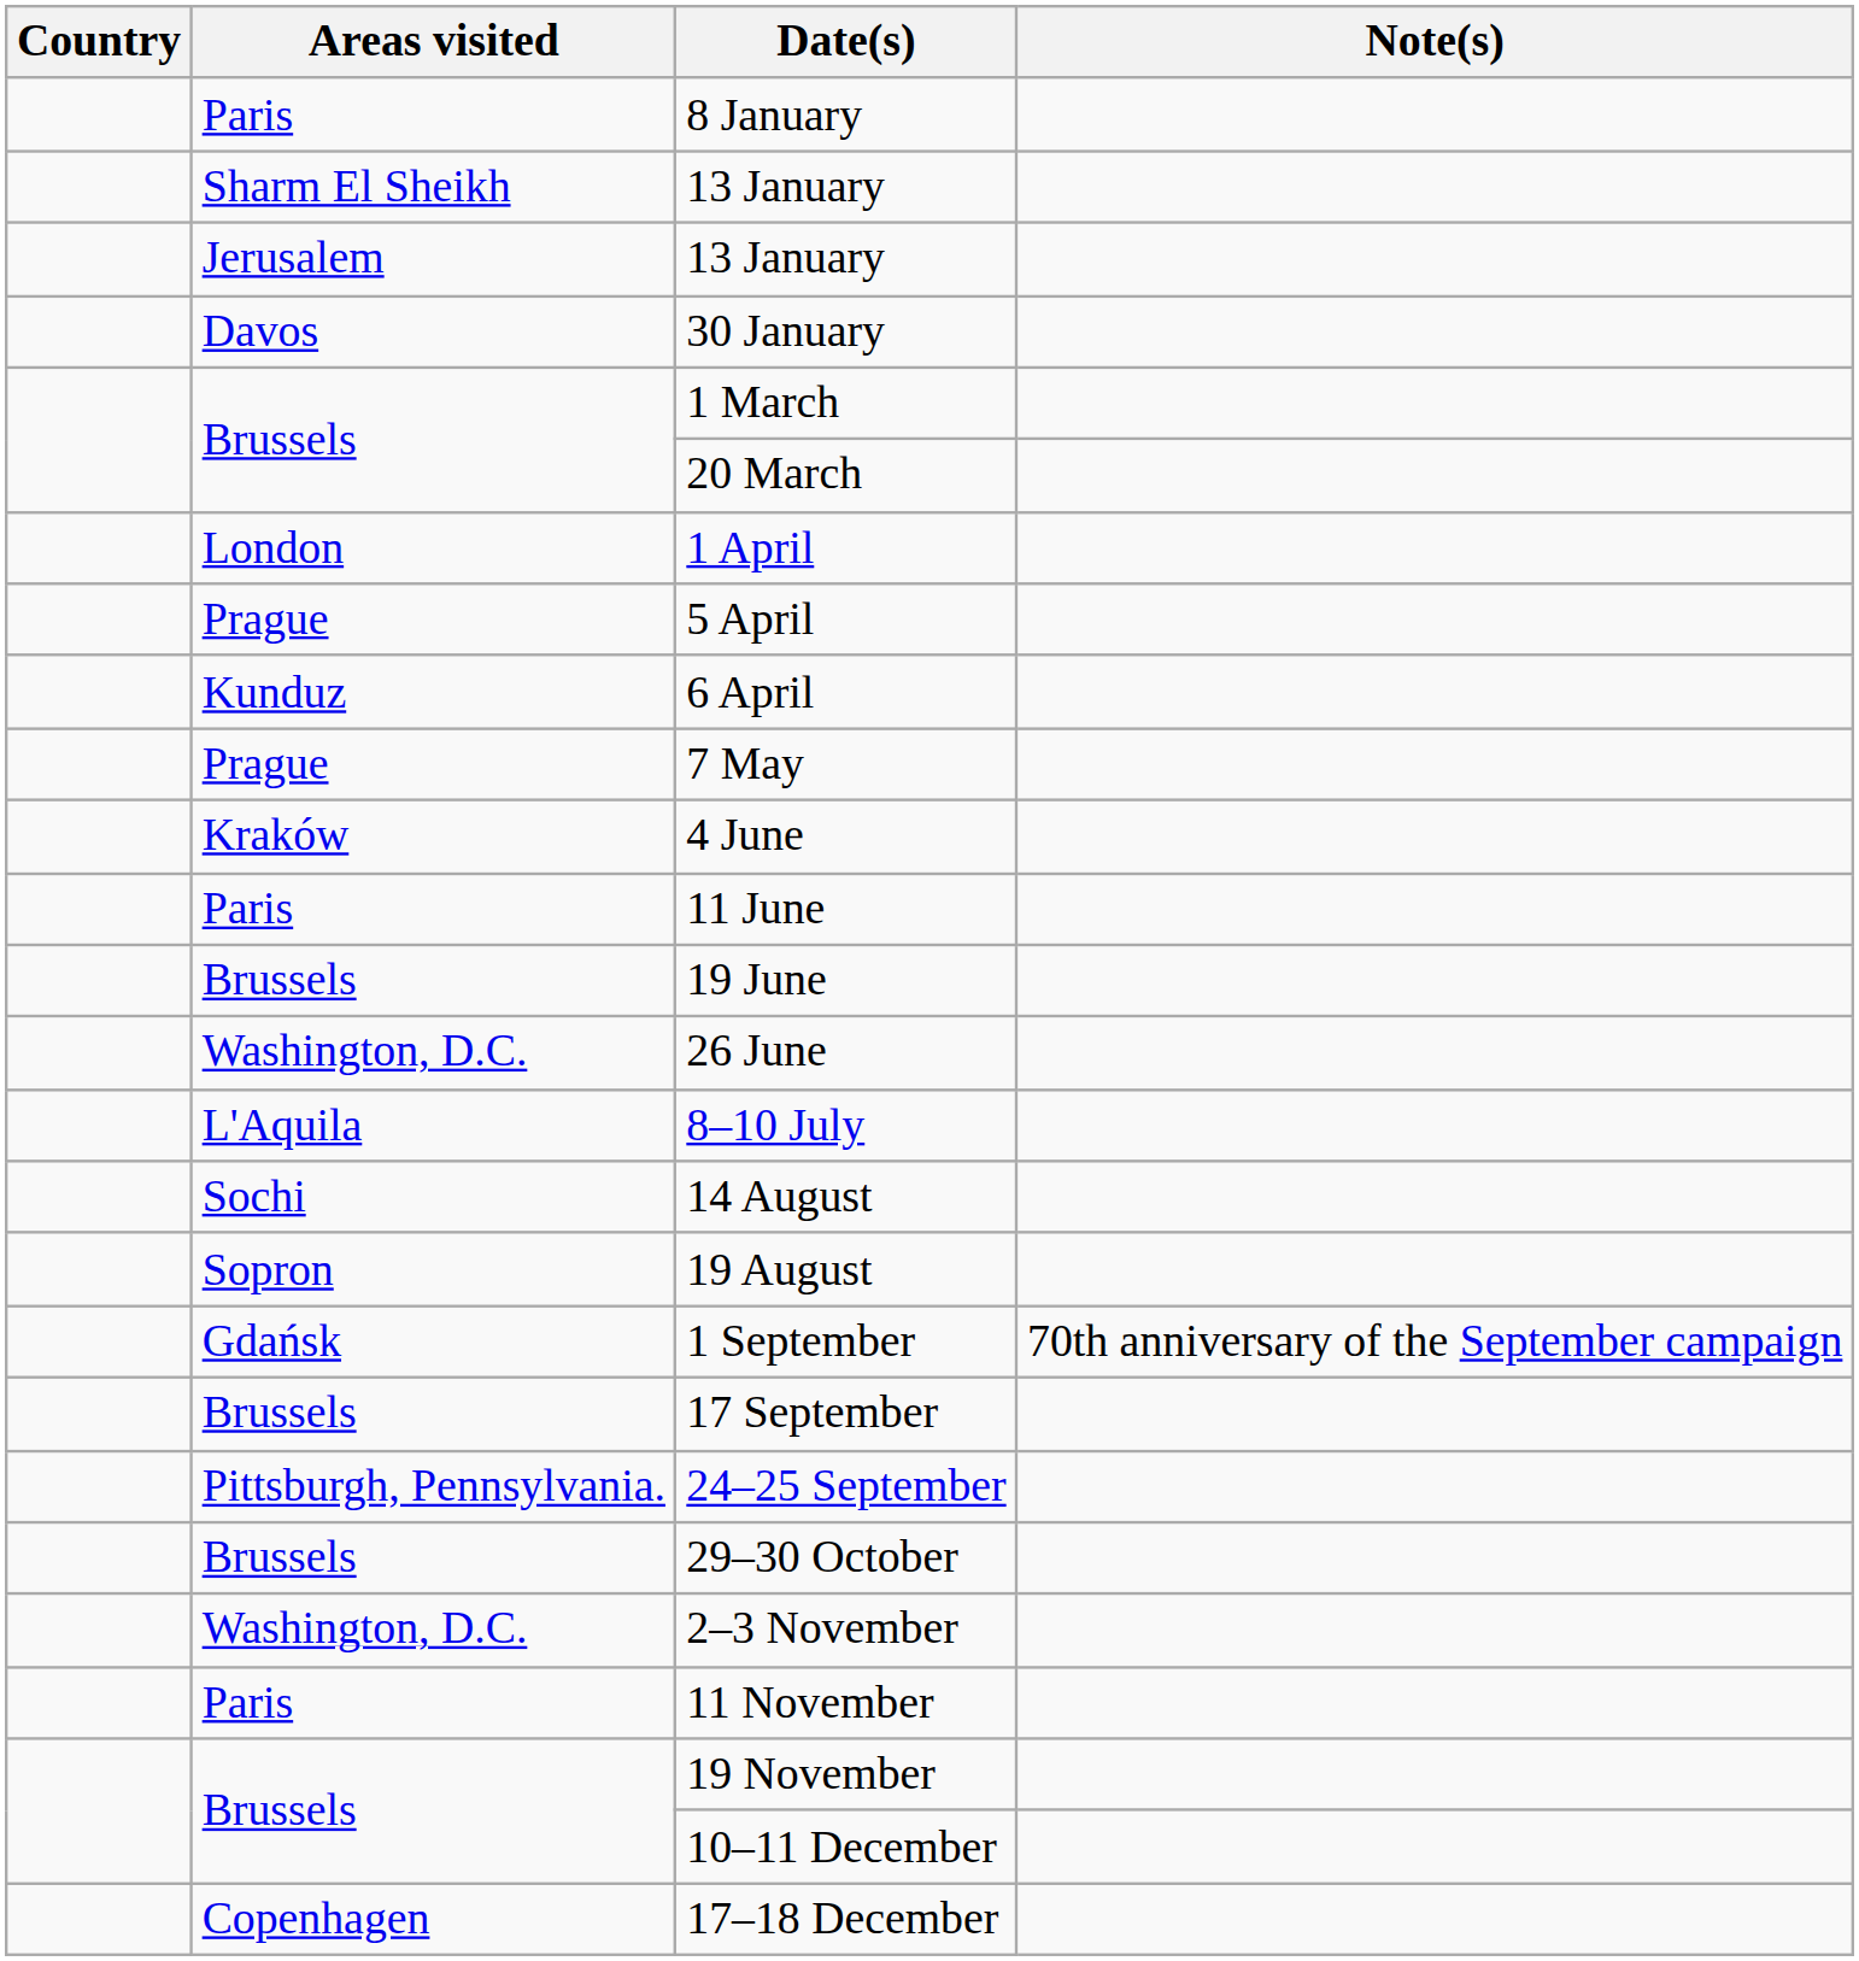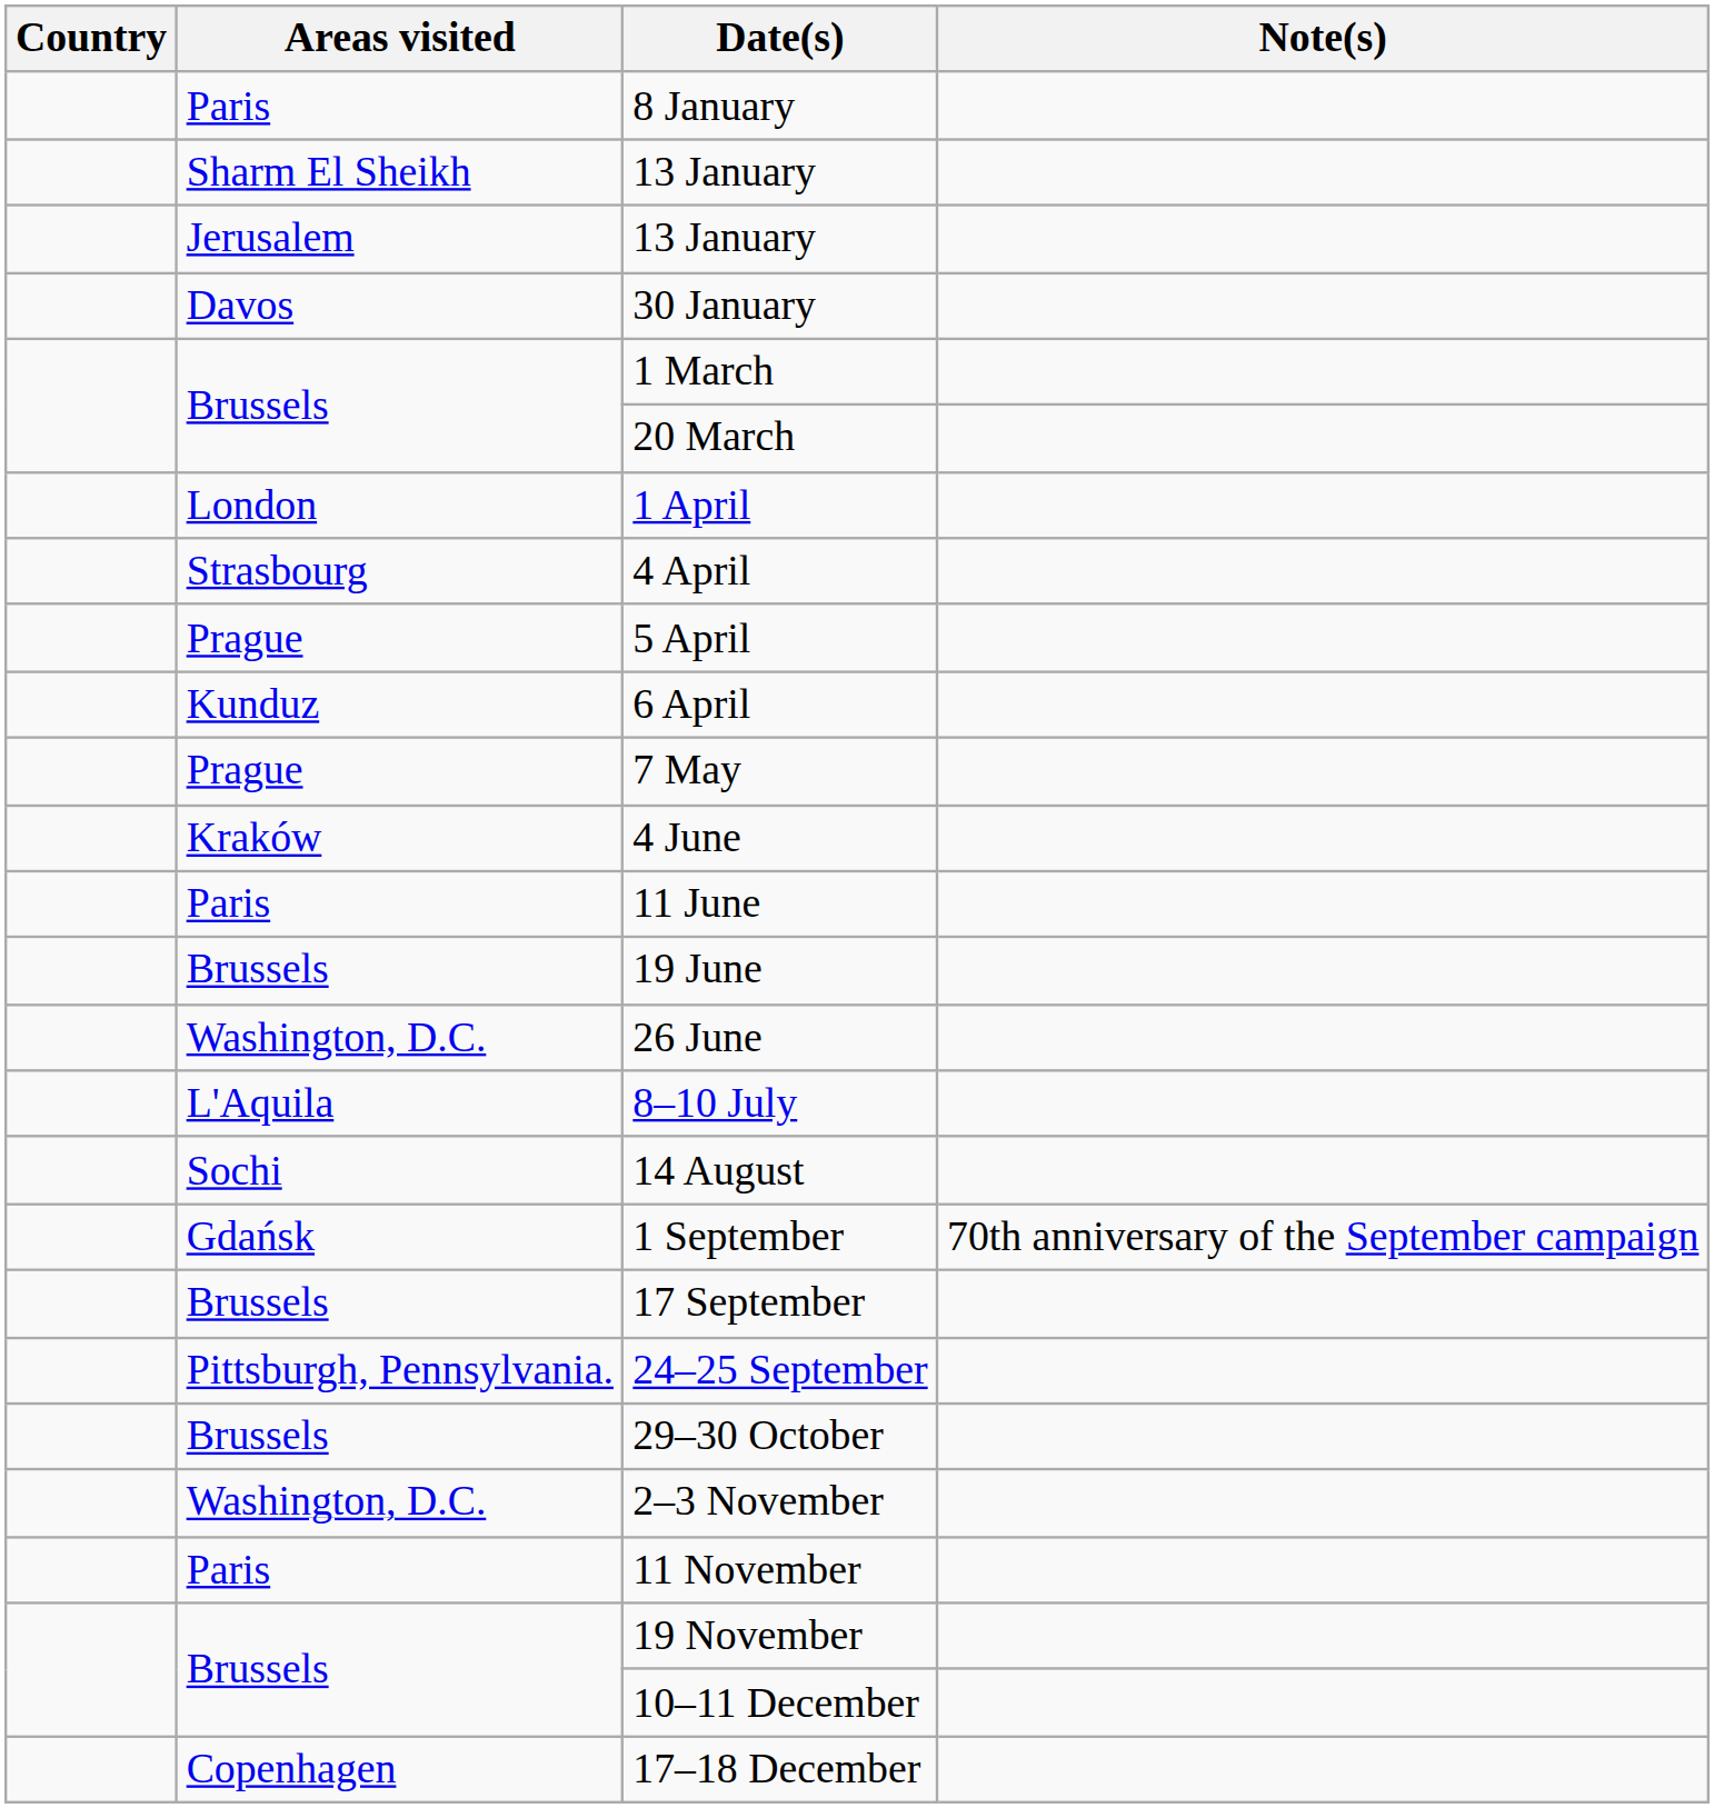 <table class="wikitable">
 <tr>
 <th scope=col>Country</th>
 <th scope=col>Areas visited</th>
 <th scope=col>Date(s)</th>
 <th scope=col>Note(s)</th>
 </tr>
 <tr>
 <td></td>
 <td><a href='#'>Paris</a></td>
 <td>8 January</td>
 <td></td>
 </tr>
 <tr>
 <td></td>
 <td><a href='#'>Sharm El Sheikh</a></td>
 <td>13 January</td>
 <td></td>
 </tr>
 <tr>
 <td></td>
 <td><a href='#'>Jerusalem</a></td>
 <td>13 January</td>
 <td></td>
 </tr>
 <tr>
 <td></td>
 <td><a href='#'>Davos</a></td>
 <td>30 January</td>
 <td></td>
 </tr>
 <tr>
 <td rowspan="2"></td>
 <td rowspan="2"><a href='#'>Brussels</a></td>
 <td>1 March</td>
 <td></td>
 </tr>
 <tr>
 <td>20 March</td>
 <td></td>
 </tr>
 <tr>
 <td></td>
 <td><a href='#'>London</a></td>
 <td><a href='#'>1 April</a></td>
+<td></td>
+</tr>
+<tr>
+<td></td>
+<td><a href='#'>Strasbourg</a></td>
+<td>4 April</td>
 <td></td>
 </tr>
 <tr>
 <td></td>
 <td><a href='#'>Prague</a></td>
 <td>5 April</td>
 <td></td>
 </tr>
 <tr>
 <td></td>
 <td><a href='#'>Kunduz</a></td>
 <td>6 April</td>
 <td></td>
 </tr>
 <tr>
 <td></td>
 <td><a href='#'>Prague</a></td>
 <td>7 May</td>
 <td></td>
 </tr>
 <tr>
 <td></td>
 <td><a href='#'>Kraków</a></td>
 <td>4 June</td>
 <td></td>
 </tr>
 <tr>
 <td></td>
 <td><a href='#'>Paris</a></td>
 <td>11 June</td>
 <td></td>
 </tr>
 <tr>
 <td></td>
 <td><a href='#'>Brussels</a></td>
 <td>19 June</td>
 <td></td>
 </tr>
 <tr>
 <td></td>
 <td><a href='#'>Washington, D.C.</a></td>
 <td>26 June</td>
 <td></td>
 </tr>
 <tr>
 <td></td>
 <td><a href='#'>L'Aquila</a></td>
 <td><a href='#'>8–10 July</a></td>
 <td></td>
 </tr>
 <tr>
 <td></td>
 <td><a href='#'>Sochi</a></td>
 <td>14 August</td>
 <td></td>
 </tr>
 <tr>
 <td></td>
-<td><a href='#'>Sopron</a></td>
-<td>19 August</td>
-<td></td>
-</tr>
-<tr>
-<td></td>
 <td><a href='#'>Gdańsk</a></td>
 <td>1 September</td>
 <td>70th anniversary of the <a href='#'>September campaign</a></td>
 </tr>
 <tr>
 <td></td>
 <td><a href='#'>Brussels</a></td>
 <td>17 September</td>
 <td></td>
 </tr>
 <tr>
 <td></td>
 <td><a href='#'>Pittsburgh, Pennsylvania.</a></td>
 <td><a href='#'>24–25 September</a></td>
 <td></td>
 </tr>
 <tr>
 <td></td>
 <td><a href='#'>Brussels</a></td>
 <td>29–30 October</td>
 <td></td>
 </tr>
 <tr>
 <td></td>
 <td><a href='#'>Washington, D.C.</a></td>
 <td>2–3 November</td>
 <td></td>
 </tr>
 <tr>
 <td></td>
 <td><a href='#'>Paris</a></td>
 <td>11 November</td>
 <td></td>
 </tr>
 <tr>
 <td rowspan="2"></td>
 <td rowspan="2"><a href='#'>Brussels</a></td>
 <td>19 November</td>
 <td></td>
 </tr>
 <tr>
 <td>10–11 December</td>
 <td></td>
 </tr>
 <tr>
 <td></td>
 <td><a href='#'>Copenhagen</a></td>
 <td>17–18 December</td>
 <td></td>
 </tr>
 </table>
